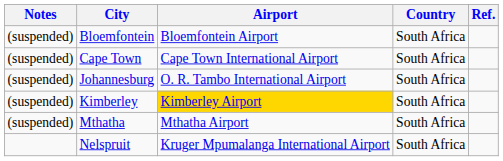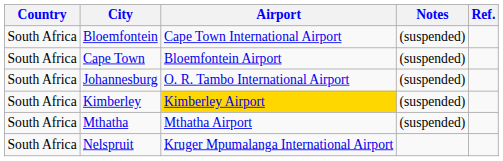 <table class="wikitable sortable toccolours">
 <tr>
-<th style="color:blue;">Notes</th>
+<th style="color:blue;">Country</th>
 <th style="color:blue;">City</th>
 <th style="color:blue;">Airport</th>
-<th style="color:blue;">Country</th>
+<th style="color:blue;">Notes</th>
 <th style="color:blue;" class="unsortable"><abbr>Ref.</abbr></th>
 </tr>
 <tr>
+<td>South Africa</td>
+<td><a href='#'>Bloemfontein</a></td>
+<td><a href='#'>Cape Town International Airport</a></td>
 <td align=center>(suspended)</td>
-<td><a href='#'>Bloemfontein</a></td>
-<td><a href='#'>Bloemfontein Airport</a></td>
-<td>South Africa</td>
 <td align=center></td>
 </tr>
 <tr>
+<td>South Africa</td>
+<td><a href='#'>Cape Town</a></td>
+<td><a href='#'>Bloemfontein Airport</a></td>
 <td align=center>(suspended)</td>
-<td><a href='#'>Cape Town</a></td>
-<td><a href='#'>Cape Town International Airport</a></td>
-<td>South Africa</td>
 <td align=center></td>
 </tr>
 <tr>
-<td align=center>(suspended)</td>
+<td>South Africa</td>
 <td><a href='#'>Johannesburg</a></td>
 <td><a href='#'>O. R. Tambo International Airport</a></td>
-<td>South Africa</td>
+<td align=center>(suspended)</td>
 <td align=center></td>
 </tr>
 <tr>
-<td align=center>(suspended)</td>
+<td>South Africa</td>
 <td><a href='#'>Kimberley</a></td>
 <td style="background: gold;"><a href='#'>Kimberley Airport</a></td>
-<td>South Africa</td>
+<td align=center>(suspended)</td>
 <td align=center></td>
 </tr>
 <tr>
-<td align=center>(suspended)</td>
+<td>South Africa</td>
 <td><a href='#'>Mthatha</a></td>
 <td><a href='#'>Mthatha Airport</a></td>
-<td>South Africa</td>
+<td align=center>(suspended)</td>
 <td align=center></td>
 </tr>
 <tr>
-<td></td>
+<td>South Africa</td>
 <td><a href='#'>Nelspruit</a></td>
 <td><a href='#'>Kruger Mpumalanga International Airport</a></td>
-<td>South Africa</td>
+<td></td>
 <td align=center></td>
 </tr>
 </table>
